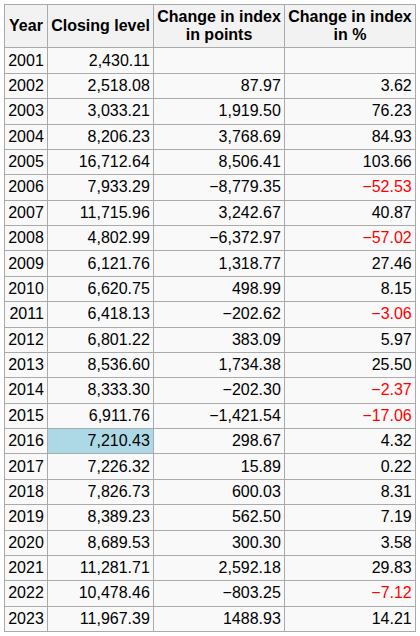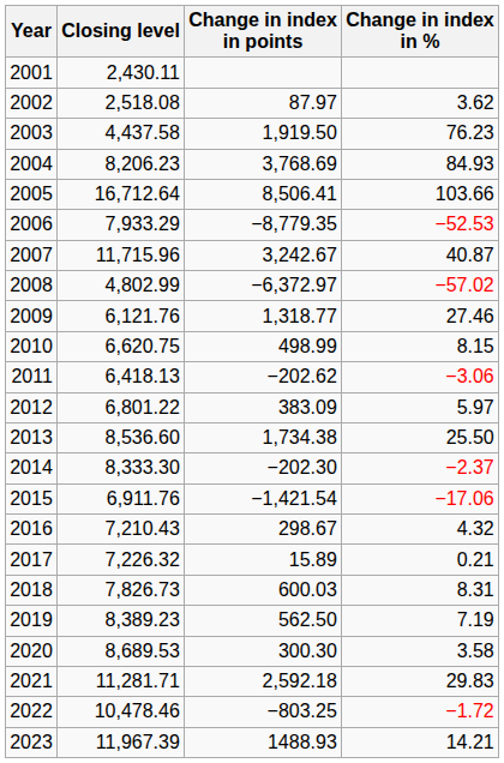 <table class="wikitable sortable" style="text-align:right;">
 <tr>
 <th>Year</th>
 <th>Closing level</th>
 <th>Change in index<br>in points</th>
 <th>Change in index<br>in %</th>
 </tr>
 <tr>
 <td>2001</td>
 <td>2,430.11</td>
 <td></td>
 <td></td>
 </tr>
 <tr>
 <td>2002</td>
 <td>2,518.08</td>
 <td>87.97</td>
 <td>3.62</td>
 </tr>
 <tr>
 <td>2003</td>
-<td>3,033.21</td>
+<td>4,437.58</td>
 <td>1,919.50</td>
 <td>76.23</td>
 </tr>
 <tr>
 <td>2004</td>
 <td>8,206.23</td>
 <td>3,768.69</td>
 <td>84.93</td>
 </tr>
 <tr>
 <td>2005</td>
 <td>16,712.64</td>
 <td>8,506.41</td>
 <td>103.66</td>
 </tr>
 <tr>
 <td>2006</td>
 <td>7,933.29</td>
 <td>−8,779.35</td>
 <td style="color:red">−52.53</td>
 </tr>
 <tr>
 <td>2007</td>
 <td>11,715.96</td>
 <td>3,242.67</td>
 <td>40.87</td>
 </tr>
 <tr>
 <td>2008</td>
 <td>4,802.99</td>
 <td>−6,372.97</td>
 <td style="color:red">−57.02</td>
 </tr>
 <tr>
 <td>2009</td>
 <td>6,121.76</td>
 <td>1,318.77</td>
 <td>27.46</td>
 </tr>
 <tr>
 <td>2010</td>
 <td>6,620.75</td>
 <td>498.99</td>
 <td>8.15</td>
 </tr>
 <tr>
 <td>2011</td>
 <td>6,418.13</td>
 <td>−202.62</td>
 <td style="color:red">−3.06</td>
 </tr>
 <tr>
 <td>2012</td>
 <td>6,801.22</td>
 <td>383.09</td>
 <td>5.97</td>
 </tr>
 <tr>
 <td>2013</td>
 <td>8,536.60</td>
 <td>1,734.38</td>
 <td>25.50</td>
 </tr>
 <tr>
 <td>2014</td>
 <td>8,333.30</td>
 <td>−202.30</td>
 <td style="color:red">−2.37</td>
 </tr>
 <tr>
 <td>2015</td>
 <td>6,911.76</td>
 <td>−1,421.54</td>
 <td style="color:red">−17.06</td>
 </tr>
 <tr>
 <td>2016</td>
-<td style="background: lightblue;">7,210.43</td>
+<td>7,210.43</td>
 <td>298.67</td>
 <td>4.32</td>
 </tr>
 <tr>
 <td>2017</td>
 <td>7,226.32</td>
 <td>15.89</td>
-<td>0.22</td>
+<td>0.21</td>
 </tr>
 <tr>
 <td>2018</td>
 <td>7,826.73</td>
 <td>600.03</td>
 <td>8.31</td>
 </tr>
 <tr>
 <td>2019</td>
 <td>8,389.23</td>
 <td>562.50</td>
 <td>7.19</td>
 </tr>
 <tr>
 <td>2020</td>
 <td>8,689.53</td>
 <td>300.30</td>
 <td>3.58</td>
 </tr>
 <tr>
 <td>2021</td>
 <td>11,281.71</td>
 <td>2,592.18</td>
 <td>29.83</td>
 </tr>
 <tr>
 <td>2022</td>
 <td>10,478.46</td>
 <td>−803.25</td>
-<td style="color:red">−7.12</td>
+<td style="color:red">−1.72</td>
 </tr>
 <tr>
 <td>2023</td>
 <td>11,967.39</td>
 <td>1488.93</td>
 <td>14.21</td>
 </tr>
 <tr>
 </tr>
 </table>
